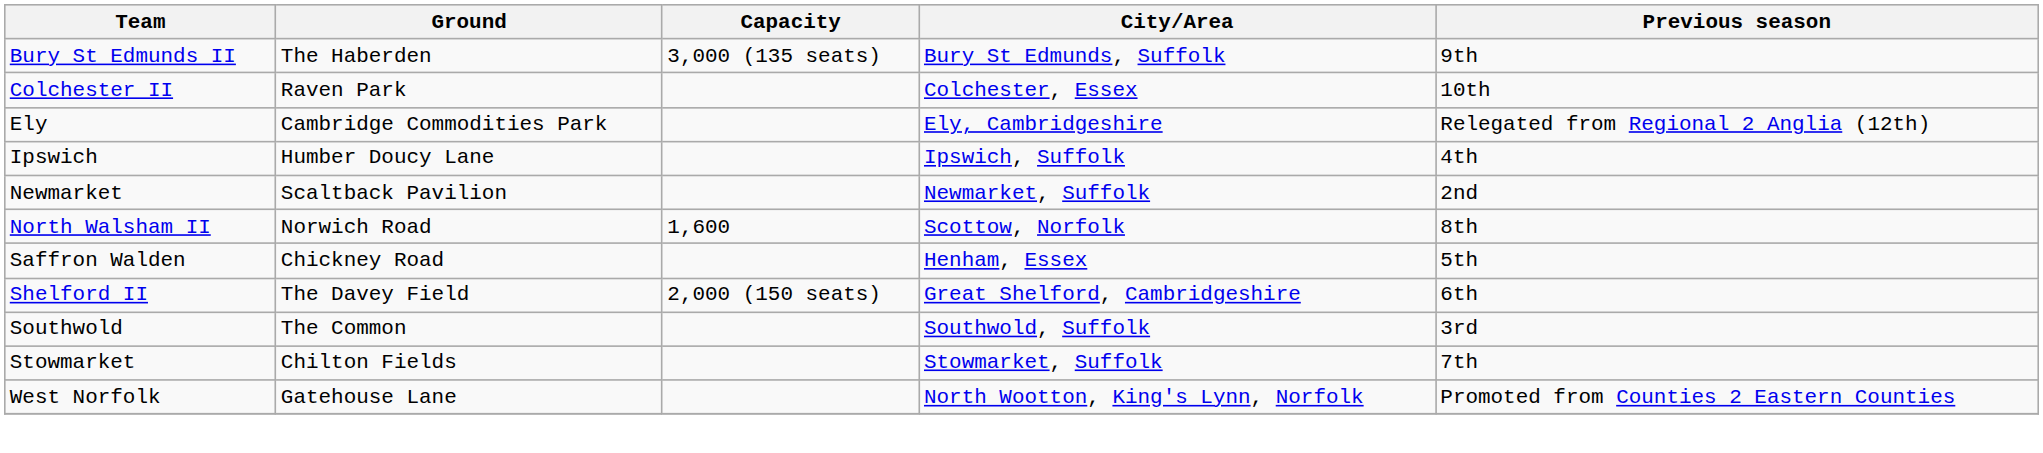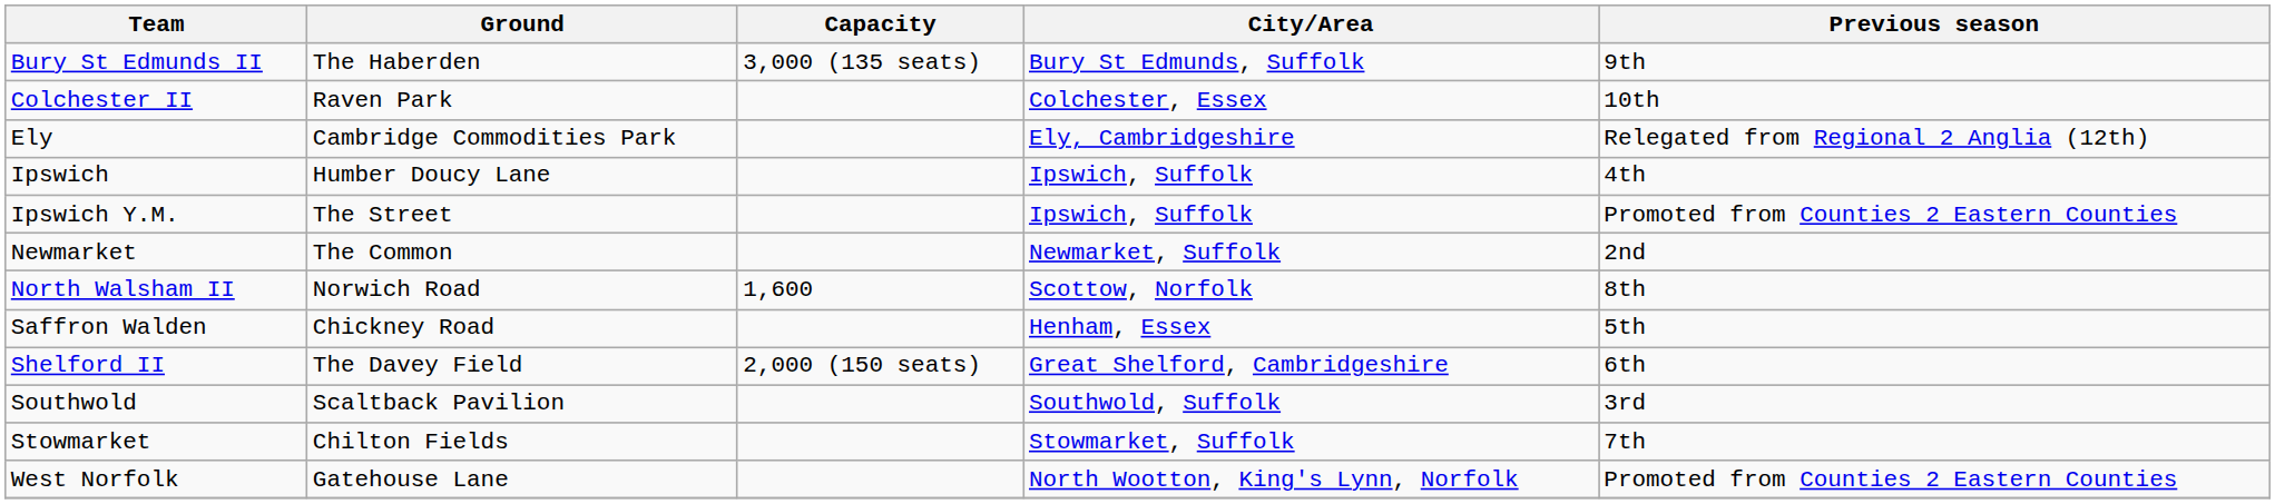 <table class="wikitable sortable" width=100%>
 <tr>
 <th>Team</th>
 <th>Ground</th>
 <th>Capacity</th>
 <th>City/Area</th>
 <th>Previous season</th>
 </tr>
 <tr>
 <td><a href='#'>Bury St Edmunds II</a></td>
 <td>The Haberden</td>
 <td>3,000 (135 seats)</td>
 <td><a href='#'>Bury St Edmunds</a>, <a href='#'>Suffolk</a></td>
 <td>9th</td>
 </tr>
 <tr>
 <td><a href='#'>Colchester II</a></td>
 <td>Raven Park</td>
 <td></td>
 <td><a href='#'>Colchester</a>, <a href='#'>Essex</a></td>
 <td>10th</td>
 </tr>
 <tr>
 <td>Ely</td>
 <td>Cambridge Commodities Park</td>
 <td></td>
 <td><a href='#'>Ely, Cambridgeshire</a></td>
 <td>Relegated from <a href='#'>Regional 2 Anglia</a> (12th)</td>
 </tr>
 <tr>
 <td>Ipswich</td>
 <td>Humber Doucy Lane</td>
 <td></td>
 <td><a href='#'>Ipswich</a>, <a href='#'>Suffolk</a></td>
 <td>4th</td>
 </tr>
 <tr>
+<td>Ipswich Y.M.</td>
+<td>The Street</td>
+<td></td>
+<td><a href='#'>Ipswich</a>, <a href='#'>Suffolk</a></td>
+<td>Promoted from <a href='#'>Counties 2 Eastern Counties</a></td>
+</tr>
+<tr>
 <td>Newmarket</td>
-<td>Scaltback Pavilion</td>
+<td>The Common</td>
 <td></td>
 <td><a href='#'>Newmarket</a>, <a href='#'>Suffolk</a></td>
 <td>2nd</td>
 </tr>
 <tr>
 <td><a href='#'>North Walsham II</a></td>
 <td>Norwich Road</td>
 <td>1,600</td>
 <td><a href='#'>Scottow</a>, <a href='#'>Norfolk</a></td>
 <td>8th</td>
 </tr>
 <tr>
 <td>Saffron Walden</td>
 <td>Chickney Road</td>
 <td></td>
 <td><a href='#'>Henham</a>, <a href='#'>Essex</a></td>
 <td>5th</td>
 </tr>
 <tr>
 <td><a href='#'>Shelford II</a></td>
 <td>The Davey Field</td>
 <td>2,000 (150 seats)</td>
 <td><a href='#'>Great Shelford</a>, <a href='#'>Cambridgeshire</a></td>
 <td>6th</td>
 </tr>
 <tr>
 <td>Southwold</td>
-<td>The Common</td>
+<td>Scaltback Pavilion</td>
 <td></td>
 <td><a href='#'>Southwold</a>, <a href='#'>Suffolk</a></td>
 <td>3rd</td>
 </tr>
 <tr>
 <td>Stowmarket</td>
 <td>Chilton Fields</td>
 <td></td>
 <td><a href='#'>Stowmarket</a>, <a href='#'>Suffolk</a></td>
 <td>7th</td>
 </tr>
 <tr>
 <td>West Norfolk</td>
 <td>Gatehouse Lane</td>
 <td></td>
 <td><a href='#'>North Wootton</a>, <a href='#'>King's Lynn</a>, <a href='#'>Norfolk</a></td>
 <td>Promoted from <a href='#'>Counties 2 Eastern Counties</a></td>
 </tr>
 <tr>
 </tr>
 </table>
